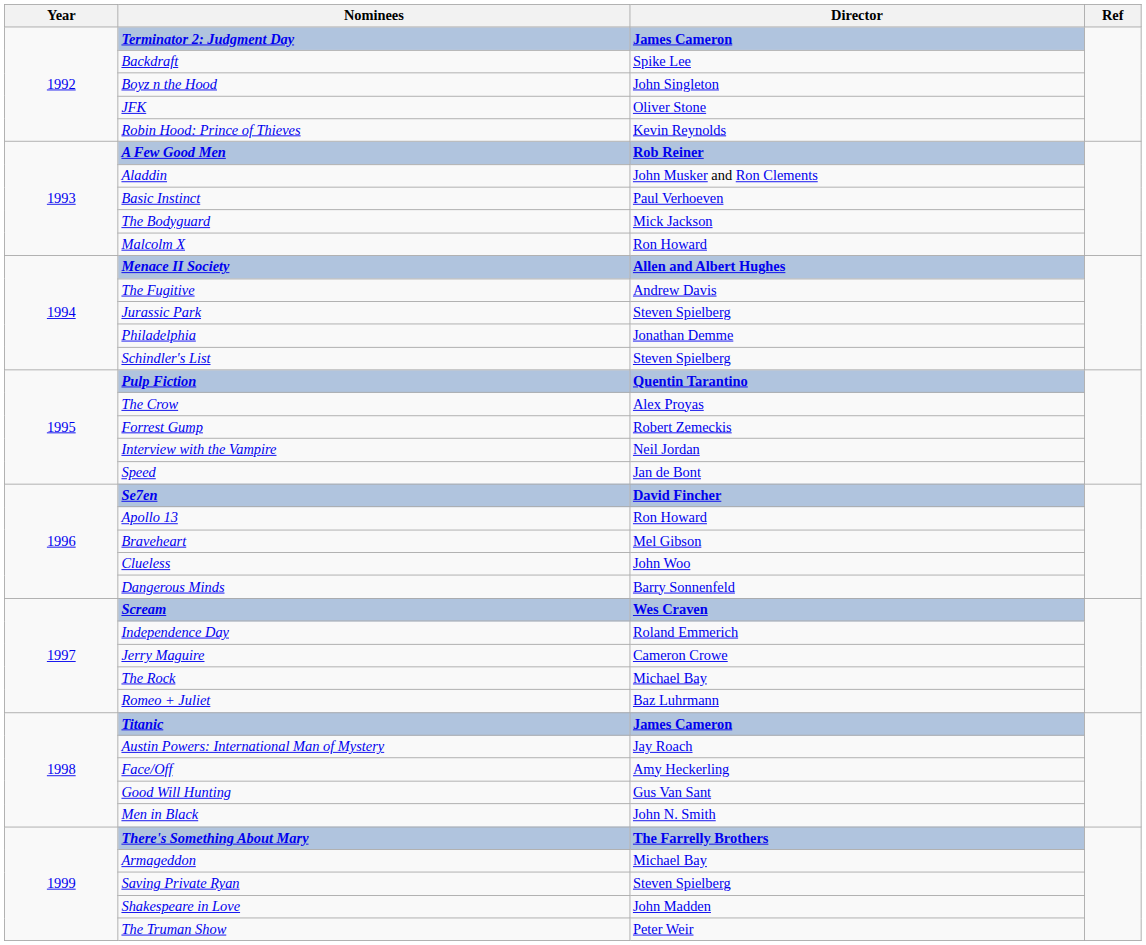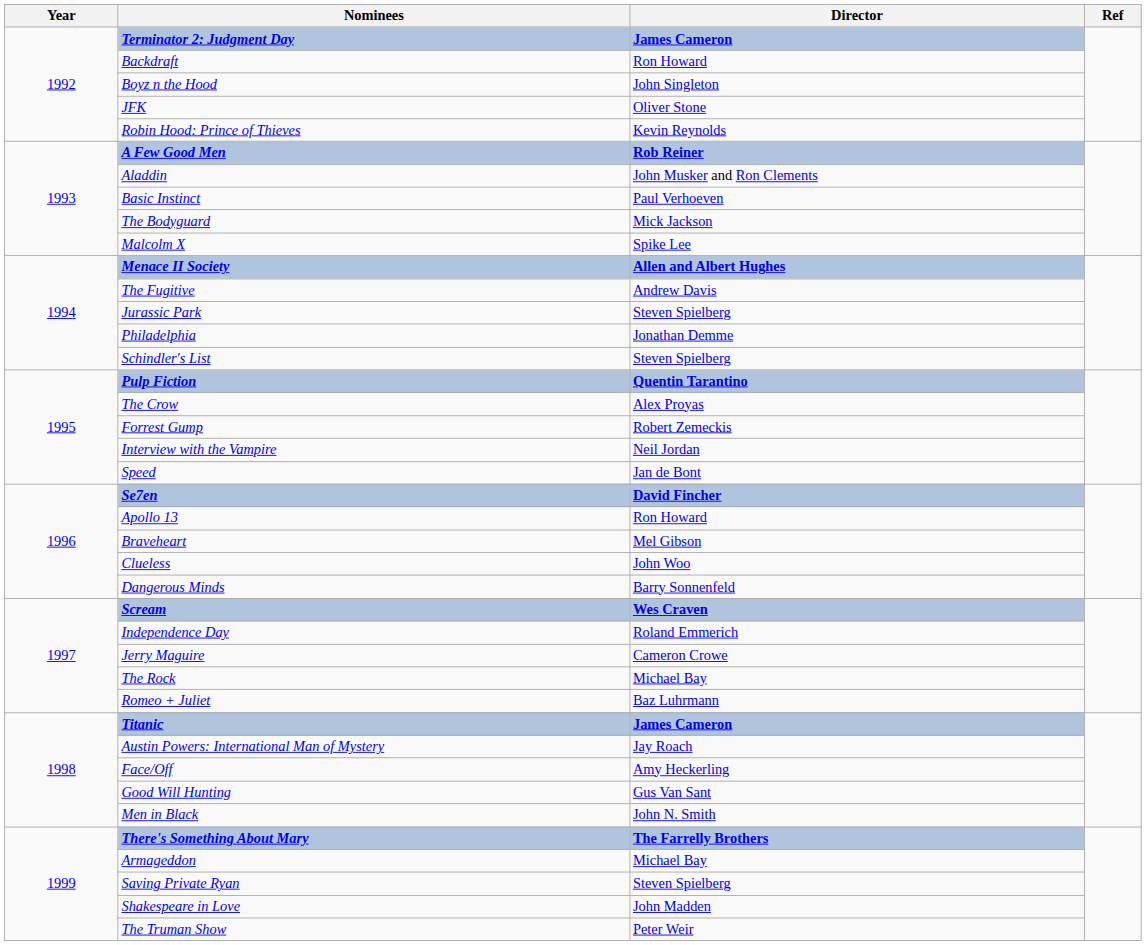 <table class="wikitable" width="100%" cellpadding="5">
 <tr>
 <th width="10%">Year</th>
 <th width="45%">Nominees</th>
 <th width="40%">Director</th>
 <th width="5%">Ref</th>
 </tr>
 <tr>
 <td rowspan="5" align="center"><a href='#'>1992</a></td>
 <td style="background:#B0C4DE;"><strong><em><a href='#'>Terminator 2: Judgment Day</a></em></strong></td>
 <td style="background:#B0C4DE;"><strong><a href='#'>James Cameron</a></strong></td>
 <td rowspan="5" align="center"></td>
 </tr>
 <tr>
 <td><em><a href='#'>Backdraft</a></em></td>
-<td><a href='#'>Spike Lee</a></td>
+<td><a href='#'>Ron Howard</a></td>
 </tr>
 <tr>
 <td><em><a href='#'>Boyz n the Hood</a></em></td>
 <td><a href='#'>John Singleton</a></td>
 </tr>
 <tr>
 <td><em><a href='#'>JFK</a></em></td>
 <td><a href='#'>Oliver Stone</a></td>
 </tr>
 <tr>
 <td><em><a href='#'>Robin Hood: Prince of Thieves</a></em></td>
 <td><a href='#'>Kevin Reynolds</a></td>
 </tr>
 <tr>
 <td rowspan="5" align="center"><a href='#'>1993</a></td>
 <td style="background:#B0C4DE;"><strong><em><a href='#'>A Few Good Men</a></em></strong></td>
 <td style="background:#B0C4DE;"><strong><a href='#'>Rob Reiner</a></strong></td>
 <td rowspan="5" align="center"></td>
 </tr>
 <tr>
 <td><em><a href='#'>Aladdin</a></em></td>
 <td><a href='#'>John Musker</a> and <a href='#'>Ron Clements</a></td>
 </tr>
 <tr>
 <td><em><a href='#'>Basic Instinct</a></em></td>
 <td><a href='#'>Paul Verhoeven</a></td>
 </tr>
 <tr>
 <td><em><a href='#'>The Bodyguard</a></em></td>
 <td><a href='#'>Mick Jackson</a></td>
 </tr>
 <tr>
 <td><em><a href='#'>Malcolm X</a></em></td>
-<td><a href='#'>Ron Howard</a></td>
+<td><a href='#'>Spike Lee</a></td>
 </tr>
 <tr>
 <td rowspan="5" align="center"><a href='#'>1994</a></td>
 <td style="background:#B0C4DE;"><strong><em><a href='#'>Menace II Society</a></em></strong></td>
 <td style="background:#B0C4DE;"><strong><a href='#'>Allen and Albert Hughes</a></strong></td>
 <td rowspan="5" align="center"></td>
 </tr>
 <tr>
 <td><em><a href='#'>The Fugitive</a></em></td>
 <td><a href='#'>Andrew Davis</a></td>
 </tr>
 <tr>
 <td><em><a href='#'>Jurassic Park</a></em></td>
 <td><a href='#'>Steven Spielberg</a></td>
 </tr>
 <tr>
 <td><em><a href='#'>Philadelphia</a></em></td>
 <td><a href='#'>Jonathan Demme</a></td>
 </tr>
 <tr>
 <td><em><a href='#'>Schindler's List</a></em></td>
 <td><a href='#'>Steven Spielberg</a></td>
 </tr>
 <tr>
 <td rowspan="5" align="center"><a href='#'>1995</a></td>
 <td style="background:#B0C4DE;"><strong><em><a href='#'>Pulp Fiction</a></em></strong></td>
 <td style="background:#B0C4DE;"><strong><a href='#'>Quentin Tarantino</a></strong></td>
 <td rowspan="5" align="center"></td>
 </tr>
 <tr>
 <td><em><a href='#'>The Crow</a></em></td>
 <td><a href='#'>Alex Proyas</a></td>
 </tr>
 <tr>
 <td><em><a href='#'>Forrest Gump</a></em></td>
 <td><a href='#'>Robert Zemeckis</a></td>
 </tr>
 <tr>
 <td><em><a href='#'>Interview with the Vampire</a></em></td>
 <td><a href='#'>Neil Jordan</a></td>
 </tr>
 <tr>
 <td><em><a href='#'>Speed</a></em></td>
 <td><a href='#'>Jan de Bont</a></td>
 </tr>
 <tr>
 <td rowspan="5" align="center"><a href='#'>1996</a></td>
 <td style="background:#B0C4DE;"><strong><em><a href='#'>Se7en</a></em></strong></td>
 <td style="background:#B0C4DE;"><strong><a href='#'>David Fincher</a></strong></td>
 <td rowspan="5" align="center"></td>
 </tr>
 <tr>
 <td><em><a href='#'>Apollo 13</a></em></td>
 <td><a href='#'>Ron Howard</a></td>
 </tr>
 <tr>
 <td><em><a href='#'>Braveheart</a></em></td>
 <td><a href='#'>Mel Gibson</a></td>
 </tr>
 <tr>
 <td><em><a href='#'>Clueless</a></em></td>
 <td><a href='#'>John Woo</a></td>
 </tr>
 <tr>
 <td><em><a href='#'>Dangerous Minds</a></em></td>
 <td><a href='#'>Barry Sonnenfeld</a></td>
 </tr>
 <tr>
 <td rowspan="5" align="center"><a href='#'>1997</a></td>
 <td style="background:#B0C4DE;"><strong><em><a href='#'>Scream</a></em></strong></td>
 <td style="background:#B0C4DE;"><strong><a href='#'>Wes Craven</a></strong></td>
 <td rowspan="5" align="center"></td>
 </tr>
 <tr>
 <td><em><a href='#'>Independence Day</a></em></td>
 <td><a href='#'>Roland Emmerich</a></td>
 </tr>
 <tr>
 <td><em><a href='#'>Jerry Maguire</a></em></td>
 <td><a href='#'>Cameron Crowe</a></td>
 </tr>
 <tr>
 <td><em><a href='#'>The Rock</a></em></td>
 <td><a href='#'>Michael Bay</a></td>
 </tr>
 <tr>
 <td><em><a href='#'>Romeo + Juliet</a></em></td>
 <td><a href='#'>Baz Luhrmann</a></td>
 </tr>
 <tr>
 <td rowspan="5" align="center"><a href='#'>1998</a></td>
 <td style="background:#B0C4DE;"><strong><em><a href='#'>Titanic</a></em></strong></td>
 <td style="background:#B0C4DE;"><strong><a href='#'>James Cameron</a></strong></td>
 <td rowspan="5" align="center"></td>
 </tr>
 <tr>
 <td><em><a href='#'>Austin Powers: International Man of Mystery</a></em></td>
 <td><a href='#'>Jay Roach</a></td>
 </tr>
 <tr>
 <td><em><a href='#'>Face/Off</a></em></td>
 <td><a href='#'>Amy Heckerling</a></td>
 </tr>
 <tr>
 <td><em><a href='#'>Good Will Hunting</a></em></td>
 <td><a href='#'>Gus Van Sant</a></td>
 </tr>
 <tr>
 <td><em><a href='#'>Men in Black</a></em></td>
 <td><a href='#'>John N. Smith</a></td>
 </tr>
 <tr>
 <td rowspan="5" align="center"><a href='#'>1999</a></td>
 <td style="background:#B0C4DE;"><strong><em><a href='#'>There's Something About Mary</a></em></strong></td>
 <td style="background:#B0C4DE;"><strong><a href='#'>The Farrelly Brothers</a></strong></td>
 <td rowspan="5" align="center"></td>
 </tr>
 <tr>
 <td><em><a href='#'>Armageddon</a></em></td>
 <td><a href='#'>Michael Bay</a></td>
 </tr>
 <tr>
 <td><em><a href='#'>Saving Private Ryan</a></em></td>
 <td><a href='#'>Steven Spielberg</a></td>
 </tr>
 <tr>
 <td><em><a href='#'>Shakespeare in Love</a></em></td>
 <td><a href='#'>John Madden</a></td>
 </tr>
 <tr>
 <td><em><a href='#'>The Truman Show</a></em></td>
 <td><a href='#'>Peter Weir</a></td>
 </tr>
 </table>
